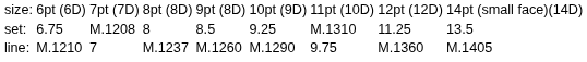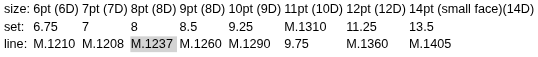 <table style="margin-left:40px;">
 <tr>
 <td>size:</td>
 <td>6pt (6D)</td>
 <td>7pt (7D)</td>
 <td>8pt (8D)</td>
 <td>9pt (8D)</td>
 <td>10pt (9D)</td>
 <td>11pt (10D)</td>
 <td>12pt (12D)</td>
 <td>14pt (small face)(14D)</td>
 </tr>
 <tr>
 <td>set:</td>
 <td>6.75</td>
-<td>M.1208</td>
+<td>7</td>
 <td>8</td>
 <td>8.5</td>
 <td>9.25</td>
 <td>M.1310</td>
 <td>11.25</td>
 <td>13.5</td>
 </tr>
 <tr>
 <td>line:</td>
 <td>M.1210</td>
-<td>7</td>
-<td>M.1237</td>
+<td>M.1208</td>
+<td style="background: lightgrey;">M.1237</td>
 <td>M.1260</td>
 <td>M.1290</td>
 <td>9.75</td>
 <td>M.1360</td>
 <td>M.1405</td>
 </tr>
 </table>
